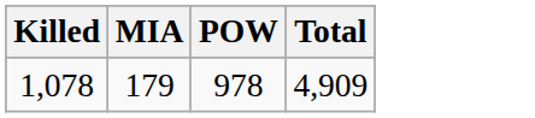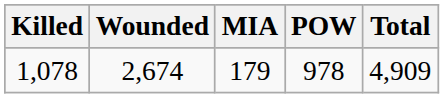 <table class="wikitable" style="text-align:center">
 <tr>
 <th>Killed</th>
+<th>Wounded</th>
 <th>MIA</th>
 <th>POW</th>
 <th>Total</th>
 </tr>
 <tr>
 <td>1,078</td>
+<td>2,674</td>
 <td>179</td>
 <td>978</td>
 <td>4,909</td>
 </tr>
 </table>
